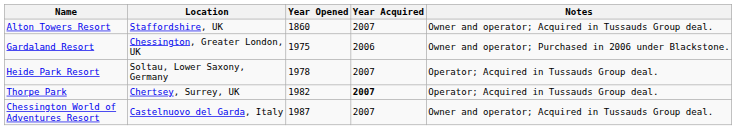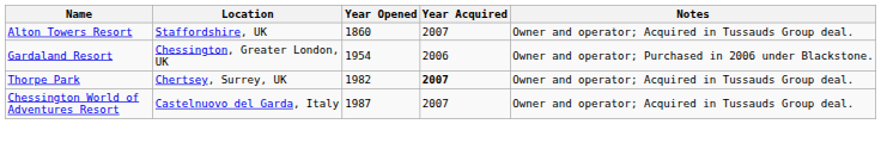 <table class="wikitable sortable">
 <tr>
 <th style="width:170px;">Name</th>
 <th style="width:220px;">Location</th>
 <th>Year Opened</th>
 <th>Year Acquired</th>
 <th>Notes</th>
 </tr>
 <tr>
 <td><a href='#'>Alton Towers Resort</a></td>
 <td> <a href='#'>Staffordshire</a>, UK</td>
 <td>1860</td>
 <td>2007</td>
 <td>Owner and operator; Acquired in Tussauds Group deal.</td>
 </tr>
 <tr>
 <td><a href='#'>Gardaland Resort</a></td>
 <td> <a href='#'>Chessington</a>, Greater London, UK</td>
-<td>1975</td>
+<td>1954</td>
 <td>2006</td>
 <td>Owner and operator; Purchased in 2006 under Blackstone.</td>
-</tr>
-<tr>
-<td><a href='#'>Heide Park Resort</a></td>
-<td> Soltau, Lower Saxony, Germany</td>
-<td>1978</td>
-<td>2007</td>
-<td>Operator; Acquired in Tussauds Group deal.</td>
 </tr>
 <tr>
 <td><a href='#'>Thorpe Park</a></td>
 <td> <a href='#'>Chertsey</a>, Surrey, UK</td>
 <td>1982</td>
 <td><strong>2007</strong></td>
-<td>Operator; Acquired in Tussauds Group deal.</td>
+<td>Owner and operator; Acquired in Tussauds Group deal.</td>
 </tr>
 <tr>
 <td><a href='#'>Chessington World of Adventures Resort</a></td>
 <td> <a href='#'>Castelnuovo del Garda</a>, Italy</td>
 <td>1987</td>
 <td>2007</td>
 <td>Owner and operator; Acquired in Tussauds Group deal.</td>
 </tr>
 </table>
